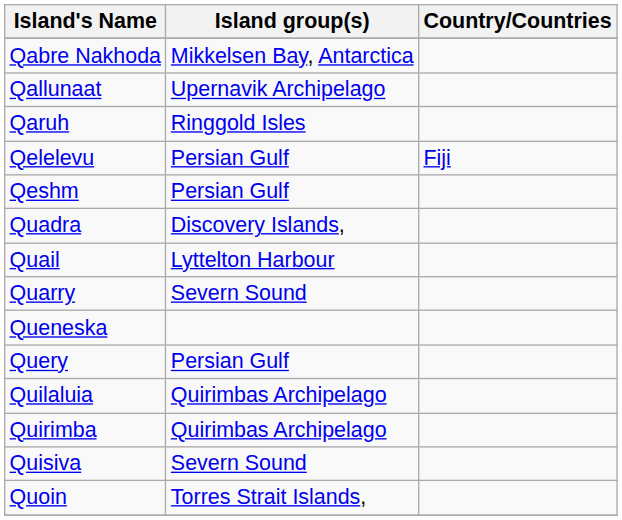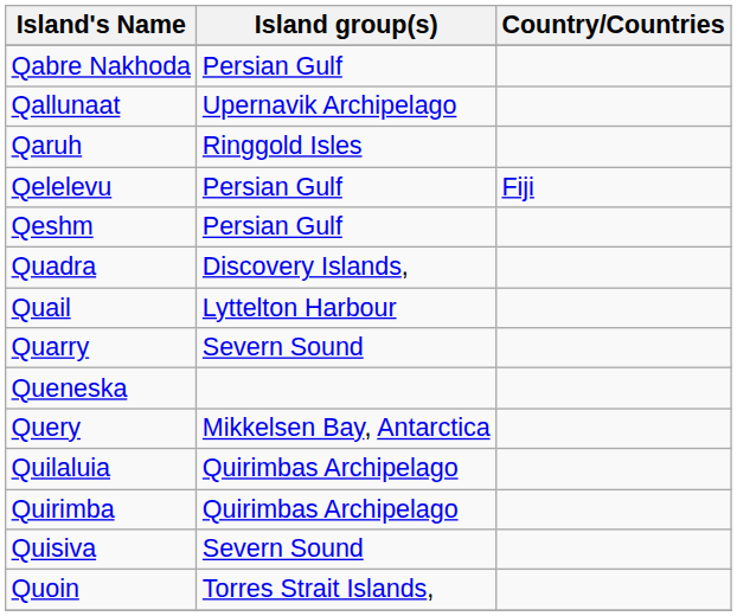 <table class="wikitable">
 <tr>
 <th>Island's Name</th>
 <th>Island group(s)</th>
 <th>Country/Countries</th>
 </tr>
 <tr>
 </tr>
 <tr>
 <td><a href='#'>Qabre Nakhoda</a></td>
-<td><a href='#'>Mikkelsen Bay</a>, <a href='#'>Antarctica</a></td>
+<td><a href='#'>Persian Gulf</a></td>
 <td></td>
 </tr>
 <tr>
 <td><a href='#'>Qallunaat</a></td>
 <td><a href='#'>Upernavik Archipelago</a></td>
 <td></td>
 </tr>
 <tr>
 <td><a href='#'>Qaruh</a></td>
 <td><a href='#'>Ringgold Isles</a></td>
 <td></td>
 </tr>
 <tr>
 <td><a href='#'>Qelelevu</a></td>
 <td><a href='#'>Persian Gulf</a></td>
 <td><a href='#'>Fiji</a></td>
 </tr>
 <tr>
 <td><a href='#'>Qeshm</a></td>
 <td><a href='#'>Persian Gulf</a></td>
 <td></td>
 </tr>
 <tr>
 <td><a href='#'>Quadra</a></td>
 <td><a href='#'>Discovery Islands</a>, </td>
 <td></td>
 </tr>
 <tr>
 <td><a href='#'>Quail</a></td>
 <td><a href='#'>Lyttelton Harbour</a></td>
 <td></td>
 </tr>
 <tr>
 <td><a href='#'>Quarry</a></td>
 <td><a href='#'>Severn Sound</a> </td>
 <td></td>
 </tr>
 <tr>
 <td><a href='#'>Queneska</a></td>
 <td></td>
 <td></td>
 </tr>
 <tr>
 <td><a href='#'>Query</a></td>
-<td><a href='#'>Persian Gulf</a></td>
+<td><a href='#'>Mikkelsen Bay</a>, <a href='#'>Antarctica</a></td>
 <td></td>
 </tr>
 <tr>
 <td><a href='#'>Quilaluia</a></td>
 <td><a href='#'>Quirimbas Archipelago</a></td>
 <td></td>
 </tr>
 <tr>
 <td><a href='#'>Quirimba</a></td>
 <td><a href='#'>Quirimbas Archipelago</a></td>
 <td></td>
 </tr>
 <tr>
 <td><a href='#'>Quisiva</a></td>
 <td><a href='#'>Severn Sound</a> </td>
 <td></td>
 </tr>
 <tr>
 <td><a href='#'>Quoin</a></td>
 <td><a href='#'>Torres Strait Islands</a>, </td>
 <td></td>
 </tr>
 <tr>
 </tr>
 </table>
